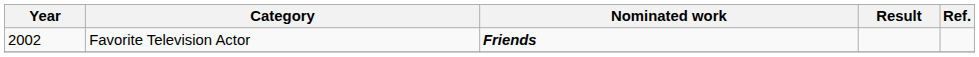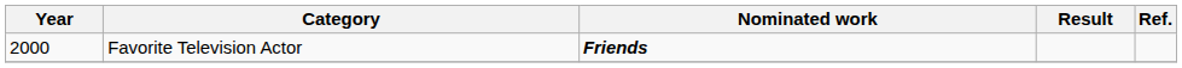 <table class=wikitable>
 <tr>
 <th scope="col" style="width:5em;">Year</th>
 <th scope="col" style="width:26em;">Category</th>
 <th scope="col" style="width:25em;">Nominated work</th>
 <th scope="col" style="width:5em;">Result</th>
 <th>Ref.</th>
 </tr>
 <tr>
-<td>2002</td>
+<td>2000</td>
 <td>Favorite Television Actor</td>
 <td><strong><em>Friends</em></strong></td>
 <td></td>
 <td></td>
 </tr>
 <tr>
 </tr>
 </table>
